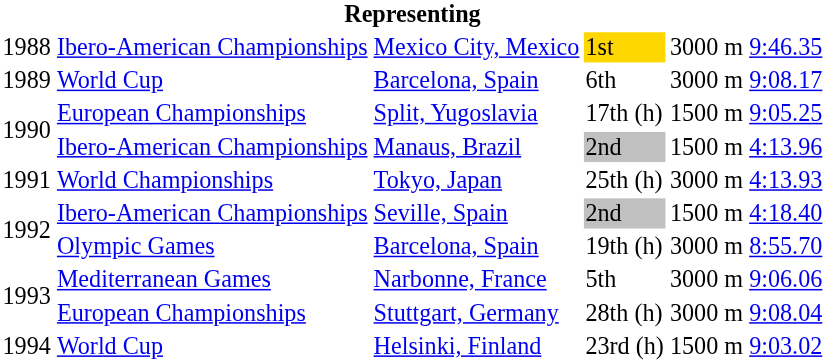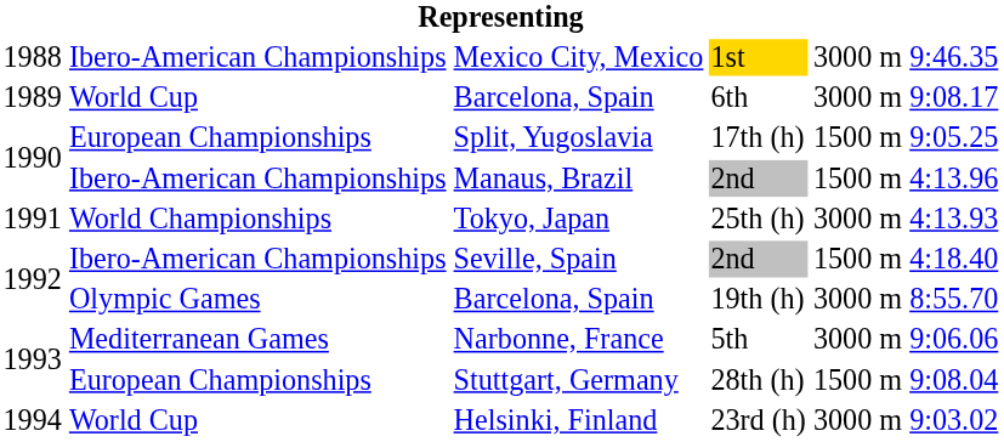 <table>
 <tr>
 <th colspan="6">Representing </th>
 </tr>
 <tr>
 <td>1988</td>
 <td><a href='#'>Ibero-American Championships</a></td>
 <td><a href='#'>Mexico City, Mexico</a></td>
 <td bgcolor=gold>1st</td>
 <td>3000 m</td>
 <td><a href='#'>9:46.35</a></td>
 </tr>
 <tr>
 <td>1989</td>
 <td><a href='#'>World Cup</a></td>
 <td><a href='#'>Barcelona, Spain</a></td>
 <td>6th</td>
 <td>3000 m</td>
 <td><a href='#'>9:08.17</a></td>
 </tr>
 <tr>
 <td rowspan=2>1990</td>
 <td><a href='#'>European Championships</a></td>
 <td><a href='#'>Split, Yugoslavia</a></td>
 <td>17th (h)</td>
 <td>1500 m</td>
 <td><a href='#'>9:05.25</a></td>
 </tr>
 <tr>
 <td><a href='#'>Ibero-American Championships</a></td>
 <td><a href='#'>Manaus, Brazil</a></td>
 <td bgcolor=silver>2nd</td>
 <td>1500 m</td>
 <td><a href='#'>4:13.96</a></td>
 </tr>
 <tr>
 <td>1991</td>
 <td><a href='#'>World Championships</a></td>
 <td><a href='#'>Tokyo, Japan</a></td>
 <td>25th (h)</td>
 <td>3000 m</td>
 <td><a href='#'>4:13.93</a></td>
 </tr>
 <tr>
 <td rowspan=2>1992</td>
 <td><a href='#'>Ibero-American Championships</a></td>
 <td><a href='#'>Seville, Spain</a></td>
 <td bgcolor=silver>2nd</td>
 <td>1500 m</td>
 <td><a href='#'>4:18.40</a></td>
 </tr>
 <tr>
 <td><a href='#'>Olympic Games</a></td>
 <td><a href='#'>Barcelona, Spain</a></td>
 <td>19th (h)</td>
 <td>3000 m</td>
 <td><a href='#'>8:55.70</a></td>
 </tr>
 <tr>
 <td rowspan=2>1993</td>
 <td><a href='#'>Mediterranean Games</a></td>
 <td><a href='#'>Narbonne, France</a></td>
 <td>5th</td>
 <td>3000 m</td>
 <td><a href='#'>9:06.06</a></td>
 </tr>
 <tr>
 <td><a href='#'>European Championships</a></td>
 <td><a href='#'>Stuttgart, Germany</a></td>
 <td>28th (h)</td>
-<td>3000 m</td>
+<td>1500 m</td>
 <td><a href='#'>9:08.04</a></td>
 </tr>
 <tr>
 <td>1994</td>
 <td><a href='#'>World Cup</a></td>
 <td><a href='#'>Helsinki, Finland</a></td>
 <td>23rd (h)</td>
-<td>1500 m</td>
+<td>3000 m</td>
 <td><a href='#'>9:03.02</a></td>
 </tr>
 </table>
